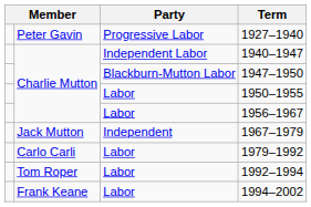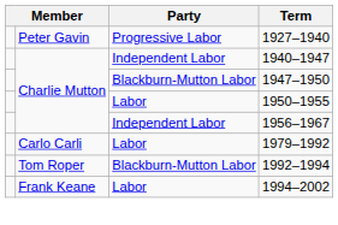 <table class="wikitable">
 <tr>
 <th colspan="2">Member</th>
 <th>Party</th>
 <th>Term</th>
 </tr>
 <tr>
 <td> </td>
 <td><a href='#'>Peter Gavin</a></td>
 <td><a href='#'>Progressive Labor</a></td>
 <td>1927–1940</td>
 </tr>
 <tr>
 <td> </td>
 <td rowspan="4"><a href='#'>Charlie Mutton</a></td>
 <td><a href='#'>Independent Labor</a></td>
 <td>1940–1947</td>
 </tr>
 <tr>
 <td> </td>
 <td><a href='#'>Blackburn-Mutton Labor</a></td>
 <td>1947–1950</td>
 </tr>
 <tr>
 <td> </td>
 <td><a href='#'>Labor</a></td>
 <td>1950–1955</td>
 </tr>
 <tr>
 <td> </td>
-<td><a href='#'>Labor</a></td>
+<td><a href='#'>Independent Labor</a></td>
 <td>1956–1967</td>
-</tr>
-<tr>
-<td> </td>
-<td><a href='#'>Jack Mutton</a></td>
-<td><a href='#'>Independent</a></td>
-<td>1967–1979</td>
 </tr>
 <tr>
 <td> </td>
 <td><a href='#'>Carlo Carli</a></td>
 <td><a href='#'>Labor</a></td>
 <td>1979–1992</td>
 </tr>
 <tr>
 <td> </td>
 <td><a href='#'>Tom Roper</a></td>
-<td><a href='#'>Labor</a></td>
+<td><a href='#'>Blackburn-Mutton Labor</a></td>
 <td>1992–1994</td>
 </tr>
 <tr>
 <td> </td>
 <td><a href='#'>Frank Keane</a></td>
 <td><a href='#'>Labor</a></td>
 <td>1994–2002</td>
 </tr>
 </table>
